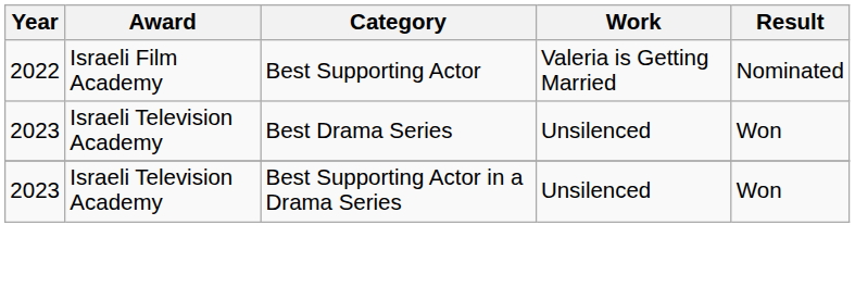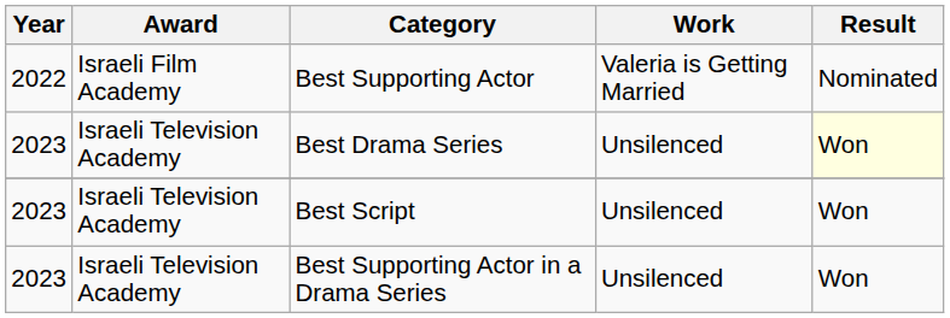 <table class="wikitable sortable">
 <tr>
 <th>Year</th>
 <th>Award</th>
 <th>Category</th>
 <th>Work</th>
 <th>Result</th>
 </tr>
 <tr>
 <td>2022</td>
 <td>Israeli Film Academy</td>
 <td>Best Supporting Actor</td>
 <td>Valeria is Getting Married</td>
 <td Nominated>Nominated</td>
 </tr>
 <tr>
 <td>2023</td>
 <td>Israeli Television Academy</td>
 <td>Best Drama Series</td>
 <td>Unsilenced</td>
-<td Won>Won</td>
+<td Won style="background: lightyellow;">Won</td>
 </tr>
 <tr>
+</tr>
+<tr>
+<td>2023</td>
+<td>Israeli Television Academy</td>
+<td>Best Script</td>
+<td>Unsilenced</td>
+<td Won>Won</td>
 </tr>
 <tr>
 <td>2023</td>
 <td>Israeli Television Academy</td>
 <td>Best Supporting Actor in a Drama Series</td>
 <td>Unsilenced</td>
 <td Won>Won</td>
 </tr>
 </table>
